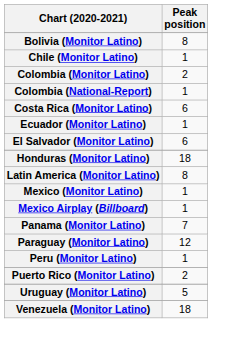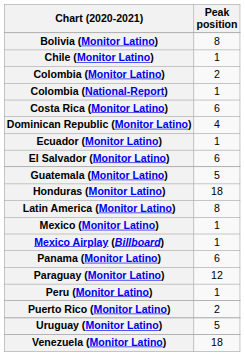 <table class="wikitable sortable plainrowheaders" style="text-align:center">
 <tr>
 <th scope="col">Chart (2020-2021)</th>
 <th scope="col">Peak<br>position</th>
 </tr>
 <tr>
 </tr>
 <tr>
 <th scope="row">Bolivia (<a href='#'>Monitor Latino</a>)</th>
 <td>8</td>
 </tr>
 <tr>
 <th scope="row">Chile (<a href='#'>Monitor Latino</a>)</th>
 <td>1</td>
 </tr>
 <tr>
 <th scope="row">Colombia (<a href='#'>Monitor Latino</a>)</th>
 <td>2</td>
 </tr>
 <tr>
 <th scope="row">Colombia (<a href='#'>National-Report</a>)</th>
 <td>1</td>
 </tr>
 <tr>
 <th scope="row">Costa Rica (<a href='#'>Monitor Latino</a>)</th>
 <td>6</td>
 </tr>
 <tr>
+<th scope="row">Dominican Republic (<a href='#'>Monitor Latino</a>)</th>
+<td>4</td>
+</tr>
+<tr>
 <th scope="row">Ecuador (<a href='#'>Monitor Latino</a>)</th>
 <td>1</td>
 </tr>
 <tr>
 <th scope="row">El Salvador (<a href='#'>Monitor Latino</a>)</th>
 <td>6</td>
 </tr>
 <tr>
+</tr>
+<tr>
+<th scope="row">Guatemala (<a href='#'>Monitor Latino</a>)</th>
+<td>5</td>
 </tr>
 <tr>
 <th scope="row">Honduras (<a href='#'>Monitor Latino</a>)</th>
 <td>18</td>
 </tr>
 <tr>
 <th scope="row">Latin America (<a href='#'>Monitor Latino</a>)</th>
 <td>8</td>
 </tr>
 <tr>
 <th scope="row">Mexico (<a href='#'>Monitor Latino</a>)</th>
 <td>1</td>
 </tr>
 <tr>
 <th scope="row"><a href='#'>Mexico Airplay</a> (<em><a href='#'>Billboard</a></em>)</th>
 <td>1</td>
 </tr>
 <tr>
 <th scope="row">Panama (<a href='#'>Monitor Latino</a>)</th>
-<td>7</td>
+<td>6</td>
 </tr>
 <tr>
 <th scope="row">Paraguay (<a href='#'>Monitor Latino</a>)</th>
 <td>12</td>
 </tr>
 <tr>
 <th scope="row">Peru (<a href='#'>Monitor Latino</a>)</th>
 <td>1</td>
 </tr>
 <tr>
 </tr>
 <tr>
 <th scope="row">Puerto Rico (<a href='#'>Monitor Latino</a>)</th>
 <td>2</td>
 </tr>
 <tr>
 </tr>
 <tr>
 <th scope="row">Uruguay (<a href='#'>Monitor Latino</a>)</th>
 <td>5</td>
 </tr>
 <tr>
 </tr>
 <tr>
 </tr>
 <tr>
 </tr>
 <tr>
 </tr>
 <tr>
 <th scope="row">Venezuela (<a href='#'>Monitor Latino</a>)</th>
 <td>18</td>
 </tr>
 </table>
